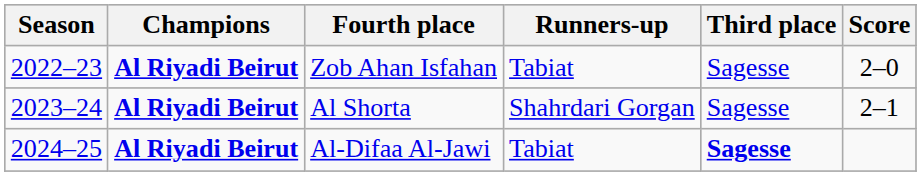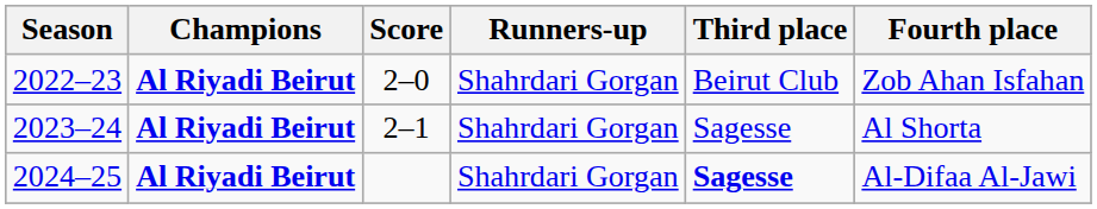 <table class="wikitable">
 <tr>
 <th>Season</th>
 <th>Champions</th>
-<th>Fourth place</th>
+<th>Score</th>
 <th>Runners-up</th>
 <th>Third place</th>
-<th>Score</th>
+<th>Fourth place</th>
 </tr>
 <tr>
 <td><a href='#'>2022–23</a></td>
 <td><strong> <a href='#'>Al Riyadi Beirut</a></strong></td>
+<td style="text-align:center">2–0</td>
+<td> <a href='#'>Shahrdari Gorgan</a></td>
+<td> <a href='#'>Beirut Club</a></td>
 <td> <a href='#'>Zob Ahan Isfahan</a></td>
-<td> <a href='#'>Tabiat</a></td>
-<td> <a href='#'>Sagesse</a></td>
-<td style="text-align:center">2–0</td>
 </tr>
 <tr>
 <td><a href='#'>2023–24</a></td>
 <td><strong> <a href='#'>Al Riyadi Beirut</a></strong></td>
-<td> <a href='#'>Al Shorta</a></td>
+<td style="text-align:center">2–1</td>
 <td> <a href='#'>Shahrdari Gorgan</a></td>
 <td> <a href='#'>Sagesse</a></td>
-<td style="text-align:center">2–1</td>
+<td> <a href='#'>Al Shorta</a></td>
 </tr>
 <tr>
 <td><a href='#'>2024–25</a></td>
 <td><strong> <a href='#'>Al Riyadi Beirut</a></strong></td>
+<td style="text-align:center"></td>
+<td> <a href='#'>Shahrdari Gorgan</a></td>
+<td><strong> <a href='#'>Sagesse</a></strong></td>
 <td> <a href='#'>Al-Difaa Al-Jawi</a></td>
-<td> <a href='#'>Tabiat</a></td>
-<td><strong> <a href='#'>Sagesse</a></strong></td>
-<td style="text-align:center"></td>
 </tr>
 </table>
